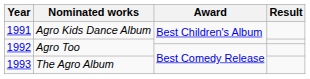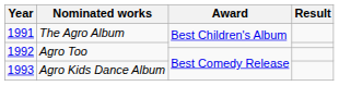 <table class="wikitable">
 <tr>
 <th>Year</th>
 <th>Nominated works</th>
 <th>Award</th>
 <th>Result</th>
 </tr>
 <tr>
 <td><a href='#'>1991</a></td>
-<td><em>Agro Kids Dance Album</em></td>
+<td><em>The Agro Album</em></td>
 <td rowspan="2"><a href='#'>Best Children's Album</a></td>
 <td></td>
 </tr>
 <tr>
 <td rowspan="2"><a href='#'>1992</a></td>
 <td rowspan="2"><em>Agro Too</em></td>
 <td></td>
 </tr>
 <tr>
 <td rowspan="2"><a href='#'>Best Comedy Release</a></td>
 <td></td>
 </tr>
 <tr>
 <td><a href='#'>1993</a></td>
-<td><em>The Agro Album</em></td>
+<td><em>Agro Kids Dance Album</em></td>
 <td></td>
 </tr>
 </table>
